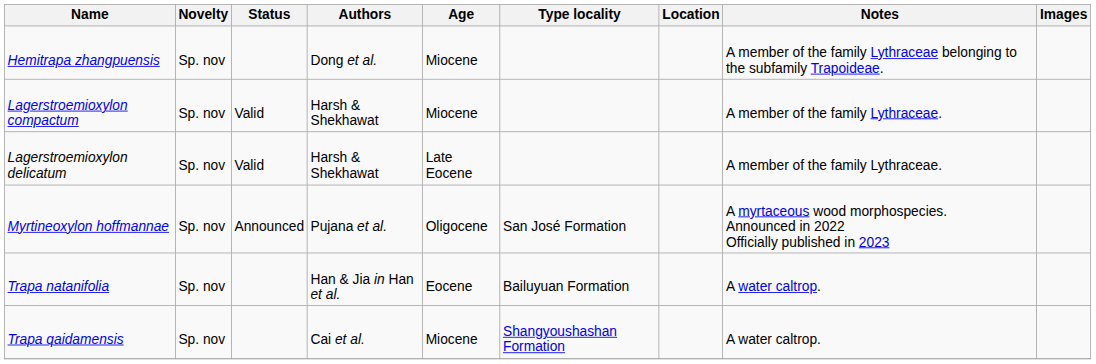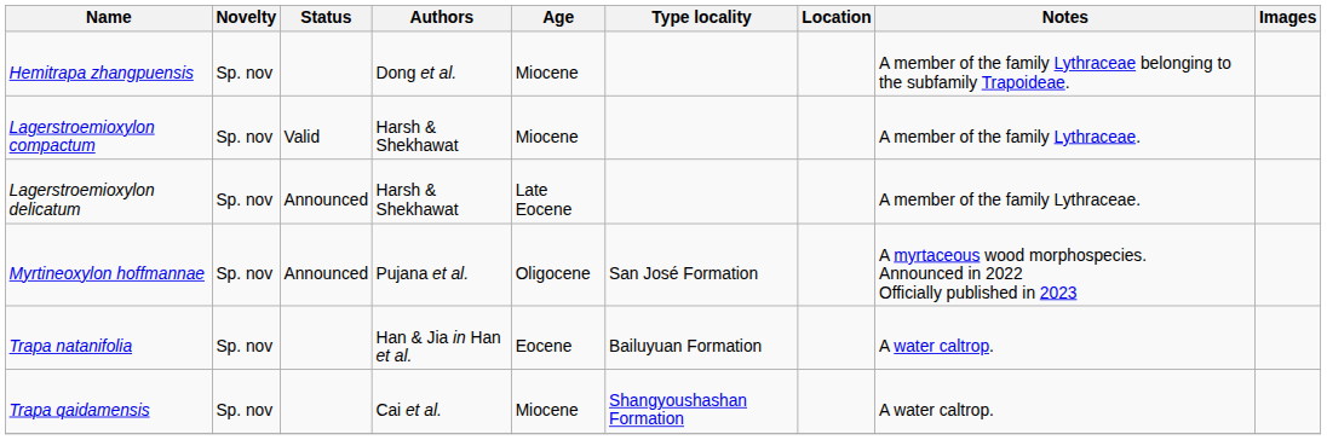 <table class="wikitable sortable" align="center" width="100%">
 <tr>
 <th>Name</th>
 <th>Novelty</th>
 <th>Status</th>
 <th>Authors</th>
 <th>Age</th>
 <th>Type locality</th>
 <th>Location</th>
 <th>Notes</th>
 <th>Images</th>
 </tr>
 <tr>
 <td><br><em><a href='#'>Hemitrapa zhangpuensis</a></em></td>
 <td><br>Sp. nov</td>
 <td></td>
 <td><br>Dong <em>et al.</em></td>
 <td><br>Miocene</td>
 <td></td>
 <td><br></td>
 <td><br>A member of the family <a href='#'>Lythraceae</a> belonging to the subfamily <a href='#'>Trapoideae</a>.</td>
 <td></td>
 </tr>
 <tr>
 <td><br><em><a href='#'>Lagerstroemioxylon compactum</a></em></td>
 <td><br>Sp. nov</td>
 <td><br>Valid</td>
 <td><br>Harsh & Shekhawat</td>
 <td><br>Miocene</td>
 <td></td>
 <td><br></td>
 <td><br>A member of the family <a href='#'>Lythraceae</a>.</td>
 <td></td>
 </tr>
 <tr>
 <td><br><em>Lagerstroemioxylon delicatum</em></td>
 <td><br>Sp. nov</td>
-<td><br>Valid</td>
+<td><br>Announced</td>
 <td><br>Harsh & Shekhawat</td>
 <td><br>Late Eocene</td>
 <td></td>
 <td><br></td>
 <td><br>A member of the family Lythraceae.</td>
 <td></td>
 </tr>
 <tr>
 <td><br><em><a href='#'>Myrtineoxylon hoffmannae</a></em></td>
 <td><br>Sp. nov</td>
 <td><br>Announced</td>
 <td><br>Pujana <em>et al.</em></td>
 <td><br>Oligocene</td>
 <td><br>San José Formation</td>
 <td><br></td>
 <td><br>A <a href='#'>myrtaceous</a> wood morphospecies.<br> Announced in 2022<br>Officially published in <a href='#'>2023</a></td>
 <td></td>
 </tr>
 <tr>
 <td><br><em><a href='#'>Trapa natanifolia</a></em></td>
 <td><br>Sp. nov</td>
 <td></td>
 <td><br>Han & Jia <em>in</em> Han <em>et al.</em></td>
 <td><br>Eocene</td>
 <td><br>Bailuyuan Formation</td>
 <td><br></td>
 <td><br>A <a href='#'>water caltrop</a>.</td>
 <td></td>
 </tr>
 <tr>
 <td><br><em><a href='#'>Trapa qaidamensis</a></em></td>
 <td><br>Sp. nov</td>
 <td></td>
 <td><br>Cai <em>et al.</em></td>
 <td><br>Miocene</td>
 <td><br><a href='#'>Shangyoushashan Formation</a></td>
 <td><br></td>
 <td><br>A water caltrop.</td>
 <td></td>
 </tr>
 <tr>
 </tr>
 </table>
